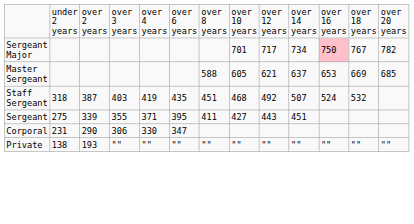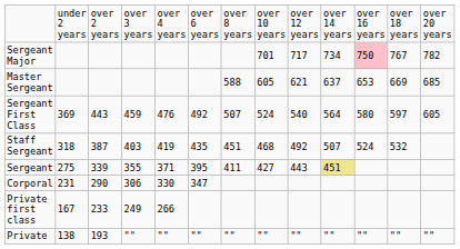 <table class="wikitable mw-collapsible">
 <tr>
 <td></td>
 <td>under 2 years</td>
 <td>over 2 years</td>
 <td>over 3 years</td>
 <td>over 4 years</td>
 <td>over 6 years</td>
 <td>over 8 years</td>
 <td>over 10 years</td>
 <td>over 12 years</td>
 <td>over 14 years</td>
 <td>over 16 years</td>
 <td>over 18 years</td>
 <td>over 20 years</td>
 </tr>
 <tr>
 <td>Sergeant Major</td>
 <td></td>
 <td></td>
 <td></td>
 <td></td>
 <td></td>
 <td></td>
 <td>701</td>
 <td>717</td>
 <td>734</td>
 <td style="background: pink;">750</td>
 <td>767</td>
 <td>782</td>
 </tr>
 <tr>
 <td>Master Sergeant</td>
 <td></td>
 <td></td>
 <td></td>
 <td></td>
 <td></td>
 <td>588</td>
 <td>605</td>
 <td>621</td>
 <td>637</td>
 <td>653</td>
 <td>669</td>
 <td>685</td>
 </tr>
 <tr>
+<td>Sergeant First Class</td>
+<td>369</td>
+<td>443</td>
+<td>459</td>
+<td>476</td>
+<td>492</td>
+<td>507</td>
+<td>524</td>
+<td>540</td>
+<td>564</td>
+<td>580</td>
+<td>597</td>
+<td>605</td>
+</tr>
+<tr>
 <td>Staff Sergeant</td>
 <td>318</td>
 <td>387</td>
 <td>403</td>
 <td>419</td>
 <td>435</td>
 <td>451</td>
 <td>468</td>
 <td>492</td>
 <td>507</td>
 <td>524</td>
 <td>532</td>
 <td></td>
 </tr>
 <tr>
 <td>Sergeant</td>
 <td>275</td>
 <td>339</td>
 <td>355</td>
 <td>371</td>
 <td>395</td>
 <td>411</td>
 <td>427</td>
 <td>443</td>
-<td>451</td>
+<td style="background: khaki;">451</td>
 <td></td>
 <td></td>
 <td></td>
 </tr>
 <tr>
 <td>Corporal</td>
 <td>231</td>
 <td>290</td>
 <td>306</td>
 <td>330</td>
 <td>347</td>
+<td></td>
+<td></td>
+<td></td>
+<td></td>
+<td></td>
+<td></td>
+<td></td>
+</tr>
+<tr>
+<td>Private first class</td>
+<td>167</td>
+<td>233</td>
+<td>249</td>
+<td>266</td>
+<td></td>
 <td></td>
 <td></td>
 <td></td>
 <td></td>
 <td></td>
 <td></td>
 <td></td>
 </tr>
 <tr>
 <td>Private</td>
 <td>138</td>
 <td>193</td>
 <td>""</td>
 <td>""</td>
 <td>""</td>
 <td>""</td>
 <td>""</td>
 <td>""</td>
 <td>""</td>
 <td>""</td>
 <td>""</td>
 <td>""</td>
 </tr>
 </table>
